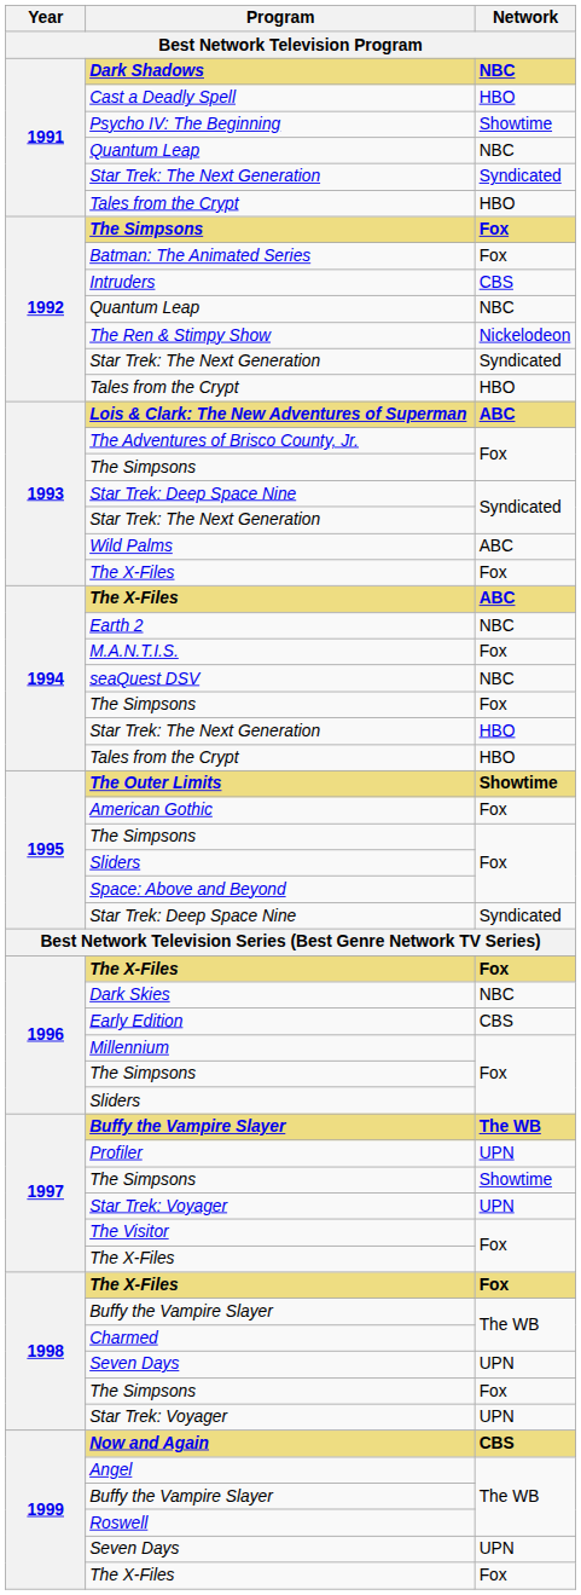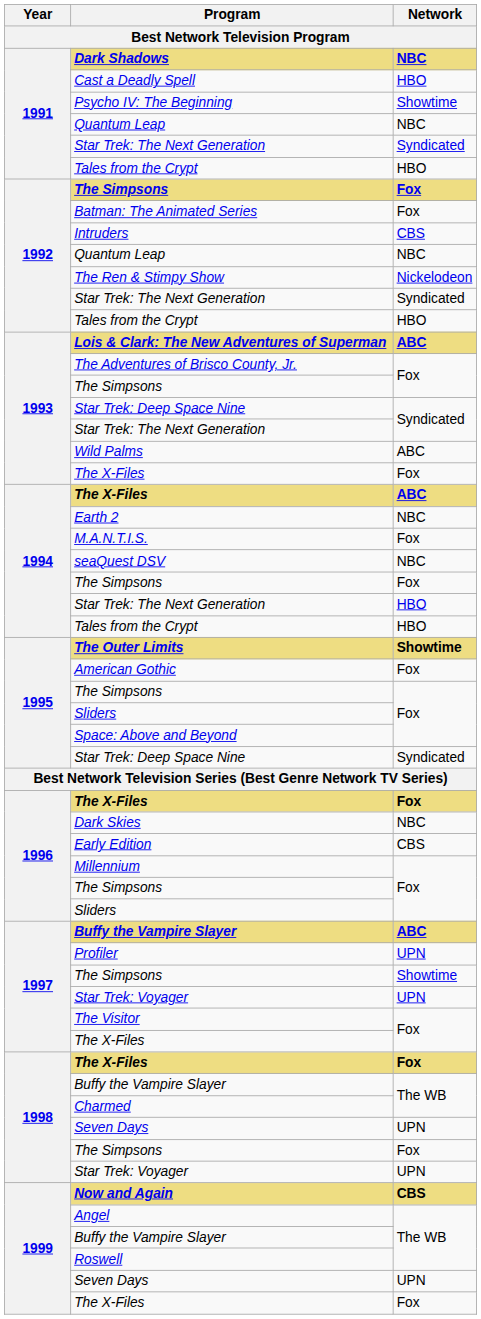 <table class="wikitable" width="550px" border="1" cellpadding="5" cellspacing="0" align="centre">
 <tr>
 <th width="70px">Year</th>
 <th>Program</th>
 <th>Network</th>
 </tr>
 <tr>
 <th colspan="3">Best Network Television Program</th>
 </tr>
 <tr>
 <th rowspan=6><a href='#'>1991</a></th>
 <td style="background:#EEDD82"><strong><em><a href='#'>Dark Shadows</a></em></strong></td>
 <td style="background:#EEDD82"><strong><a href='#'>NBC</a></strong></td>
 </tr>
 <tr>
 <td><em><a href='#'>Cast a Deadly Spell</a></em></td>
 <td><a href='#'>HBO</a></td>
 </tr>
 <tr>
 <td><em><a href='#'>Psycho IV: The Beginning</a></em></td>
 <td><a href='#'>Showtime</a></td>
 </tr>
 <tr>
 <td><em><a href='#'>Quantum Leap</a></em></td>
 <td>NBC</td>
 </tr>
 <tr>
 <td><em><a href='#'>Star Trek: The Next Generation</a></em></td>
 <td><a href='#'>Syndicated</a></td>
 </tr>
 <tr>
 <td><em><a href='#'>Tales from the Crypt</a></em></td>
 <td>HBO</td>
 </tr>
 <tr>
 <th rowspan=7><a href='#'>1992</a></th>
 <td style="background:#EEDD82"><strong><em><a href='#'>The Simpsons</a></em></strong></td>
 <td style="background:#EEDD82"><strong><a href='#'>Fox</a></strong></td>
 </tr>
 <tr>
 <td><em><a href='#'>Batman: The Animated Series</a></em></td>
 <td>Fox</td>
 </tr>
 <tr>
 <td><em><a href='#'>Intruders</a></em></td>
 <td><a href='#'>CBS</a></td>
 </tr>
 <tr>
 <td><em>Quantum Leap</em></td>
 <td>NBC</td>
 </tr>
 <tr>
 <td><em><a href='#'>The Ren & Stimpy Show</a></em></td>
 <td><a href='#'>Nickelodeon</a></td>
 </tr>
 <tr>
 <td><em>Star Trek: The Next Generation</em></td>
 <td>Syndicated</td>
 </tr>
 <tr>
 <td><em>Tales from the Crypt</em></td>
 <td>HBO</td>
 </tr>
 <tr>
 <th rowspan=7><a href='#'>1993</a></th>
 <td style="background:#EEDD82"><strong><em><a href='#'>Lois & Clark: The New Adventures of Superman</a></em></strong></td>
 <td style="background:#EEDD82"><strong><a href='#'>ABC</a></strong></td>
 </tr>
 <tr>
 <td><em><a href='#'>The Adventures of Brisco County, Jr.</a></em></td>
 <td rowspan="2">Fox</td>
 </tr>
 <tr>
 <td><em>The Simpsons</em></td>
 </tr>
 <tr>
 <td><em><a href='#'>Star Trek: Deep Space Nine</a></em></td>
 <td rowspan="2">Syndicated</td>
 </tr>
 <tr>
 <td><em>Star Trek: The Next Generation</em></td>
 </tr>
 <tr>
 <td><em><a href='#'>Wild Palms</a></em></td>
 <td>ABC</td>
 </tr>
 <tr>
 <td><em><a href='#'>The X-Files</a></em></td>
 <td>Fox</td>
 </tr>
 <tr>
 <th rowspan=7><a href='#'>1994</a></th>
 <td style="background:#EEDD82"><strong><em>The X-Files</em></strong></td>
 <td style="background:#EEDD82"><strong><a href='#'>ABC</a></strong></td>
 </tr>
 <tr>
 <td><em><a href='#'>Earth 2</a></em></td>
 <td>NBC</td>
 </tr>
 <tr>
 <td><em><a href='#'>M.A.N.T.I.S.</a></em></td>
 <td>Fox</td>
 </tr>
 <tr>
 <td><em><a href='#'>seaQuest DSV</a></em></td>
 <td>NBC</td>
 </tr>
 <tr>
 <td><em>The Simpsons</em></td>
 <td>Fox</td>
 </tr>
 <tr>
 <td><em>Star Trek: The Next Generation</em></td>
 <td><a href='#'>HBO</a></td>
 </tr>
 <tr>
 <td><em>Tales from the Crypt</em></td>
 <td>HBO</td>
 </tr>
 <tr>
 <th rowspan=6><a href='#'>1995</a></th>
 <td style="background:#EEDD82"><strong><em><a href='#'>The Outer Limits</a></em></strong></td>
 <td style="background:#EEDD82"><strong>Showtime</strong></td>
 </tr>
 <tr>
 <td><em><a href='#'>American Gothic</a></em></td>
 <td>Fox</td>
 </tr>
 <tr>
 <td><em>The Simpsons</em></td>
 <td rowspan="3">Fox</td>
 </tr>
 <tr>
 <td><em><a href='#'>Sliders</a></em></td>
 </tr>
 <tr>
 <td><em><a href='#'>Space: Above and Beyond</a></em></td>
 </tr>
 <tr>
 <td><em>Star Trek: Deep Space Nine</em></td>
 <td>Syndicated</td>
 </tr>
 <tr>
 <th colspan="3">Best Network Television Series (Best Genre Network TV Series)</th>
 </tr>
 <tr>
 <th rowspan=6><a href='#'>1996</a></th>
 <td style="background:#EEDD82"><strong><em>The X-Files</em></strong></td>
 <td style="background:#EEDD82"><strong>Fox</strong></td>
 </tr>
 <tr>
 <td><em><a href='#'>Dark Skies</a></em></td>
 <td>NBC</td>
 </tr>
 <tr>
 <td><em><a href='#'>Early Edition</a></em></td>
 <td>CBS</td>
 </tr>
 <tr>
 <td><em><a href='#'>Millennium</a></em></td>
 <td rowspan="3">Fox</td>
 </tr>
 <tr>
 <td><em>The Simpsons</em></td>
 </tr>
 <tr>
 <td><em>Sliders</em></td>
 </tr>
 <tr>
 <th rowspan=6><a href='#'>1997</a></th>
 <td style="background:#EEDD82"><strong><em><a href='#'>Buffy the Vampire Slayer</a></em></strong></td>
-<td style="background:#EEDD82"><strong><a href='#'>The WB</a></strong></td>
+<td style="background:#EEDD82"><strong><a href='#'>ABC</a></strong></td>
 </tr>
 <tr>
 <td><em><a href='#'>Profiler</a></em></td>
 <td><a href='#'>UPN</a></td>
 </tr>
 <tr>
 <td><em>The Simpsons</em></td>
 <td><a href='#'>Showtime</a></td>
 </tr>
 <tr>
 <td><em><a href='#'>Star Trek: Voyager</a></em></td>
 <td><a href='#'>UPN</a></td>
 </tr>
 <tr>
 <td><em><a href='#'>The Visitor</a></em></td>
 <td rowspan="2">Fox</td>
 </tr>
 <tr>
 <td><em>The X-Files</em></td>
 </tr>
 <tr>
 <th rowspan=6><a href='#'>1998</a></th>
 <td style="background:#EEDD82"><strong><em>The X-Files</em></strong></td>
 <td style="background:#EEDD82"><strong>Fox</strong></td>
 </tr>
 <tr>
 <td><em>Buffy the Vampire Slayer</em></td>
 <td rowspan="2">The WB</td>
 </tr>
 <tr>
 <td><em><a href='#'>Charmed</a></em></td>
 </tr>
 <tr>
 <td><em><a href='#'>Seven Days</a></em></td>
 <td>UPN</td>
 </tr>
 <tr>
 <td><em>The Simpsons</em></td>
 <td>Fox</td>
 </tr>
 <tr>
 <td><em>Star Trek: Voyager</em></td>
 <td>UPN</td>
 </tr>
 <tr>
 <th rowspan=6><a href='#'>1999</a></th>
 <td style="background:#EEDD82"><strong><em><a href='#'>Now and Again</a></em></strong></td>
 <td style="background:#EEDD82"><strong>CBS</strong></td>
 </tr>
 <tr>
 <td><em><a href='#'>Angel</a></em></td>
 <td rowspan="3">The WB</td>
 </tr>
 <tr>
 <td><em>Buffy the Vampire Slayer</em></td>
 </tr>
 <tr>
 <td><em><a href='#'>Roswell</a></em></td>
 </tr>
 <tr>
 <td><em>Seven Days</em></td>
 <td>UPN</td>
 </tr>
 <tr>
 <td><em>The X-Files</em></td>
 <td>Fox</td>
 </tr>
 </table>
